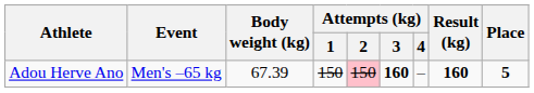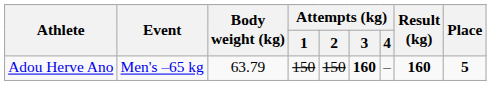 <table class="wikitable" style="font-size:90%; text-align:center">
 <tr>
 <th rowspan="2">Athlete</th>
 <th rowspan="2">Event</th>
 <th rowspan="2">Body<br>weight (kg)</th>
 <th colspan="4">Attempts (kg)</th>
 <th rowspan="2">Result<br>(kg)</th>
 <th rowspan="2">Place</th>
 </tr>
 <tr>
 <th>1</th>
 <th>2</th>
 <th>3</th>
 <th>4</th>
 </tr>
 <tr>
 <td align="left"><a href='#'>Adou Herve Ano</a></td>
 <td align="left"><a href='#'>Men's –65 kg</a></td>
-<td>67.39</td>
+<td>63.79</td>
 <td><s>150</s></td>
-<td style="background: pink;"><s>150</s></td>
+<td><s>150</s></td>
 <td><strong>160</strong></td>
 <td>–</td>
 <td><strong>160</strong></td>
 <td><strong>5</strong></td>
 </tr>
 </table>
